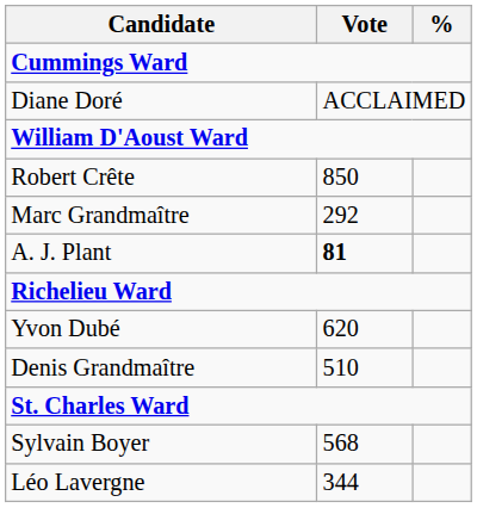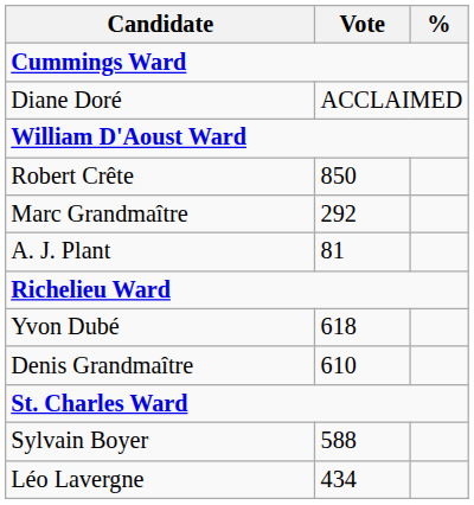 <table class="wikitable">
 <tr>
 <th bgcolor="#DDDDFF" width="200px">Candidate</th>
 <th bgcolor="#DDDDFF">Vote</th>
 <th bgcolor="#DDDDFF">%</th>
 </tr>
 <tr>
 <td colspan="4"><strong><a href='#'>Cummings Ward</a></strong></td>
 </tr>
 <tr>
 <td>Diane Doré</td>
 <td colspan="2" align="center">ACCLAIMED</td>
 </tr>
 <tr>
 <td colspan="4"><strong><a href='#'>William D'Aoust Ward</a></strong></td>
 </tr>
 <tr>
 <td>Robert Crête</td>
 <td>850</td>
 <td></td>
 </tr>
 <tr>
 <td>Marc Grandmaître</td>
 <td>292</td>
 <td></td>
 </tr>
 <tr>
 <td>A. J. Plant</td>
-<td><strong>81</strong></td>
+<td>81</td>
 <td></td>
 </tr>
 <tr>
 <td colspan="4"><strong><a href='#'>Richelieu Ward</a></strong></td>
 </tr>
 <tr>
 <td>Yvon Dubé</td>
-<td>620</td>
+<td>618</td>
 <td></td>
 </tr>
 <tr>
 <td>Denis Grandmaître</td>
-<td>510</td>
+<td>610</td>
 <td></td>
 </tr>
 <tr>
 <td colspan="4"><strong><a href='#'>St. Charles Ward</a></strong></td>
 </tr>
 <tr>
 <td>Sylvain Boyer</td>
-<td>568</td>
+<td>588</td>
 <td></td>
 </tr>
 <tr>
 <td>Léo Lavergne</td>
-<td>344</td>
+<td>434</td>
 <td></td>
 </tr>
 </table>
